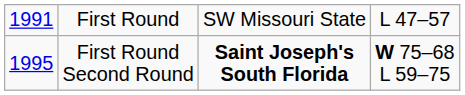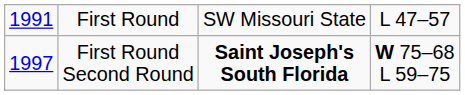 <table class="wikitable">
 <tr style="text-align:center;">
 <td><a href='#'>1991</a></td>
 <td>First Round</td>
 <td>SW Missouri State</td>
 <td>L 47–57</td>
 </tr>
 <tr style="text-align:center;">
-<td><a href='#'>1995</a></td>
+<td><a href='#'>1997</a></td>
 <td>First Round<br>Second Round</td>
 <td><strong>Saint Joseph's<br>South Florida</strong></td>
 <td><strong>W</strong> 75–68<br>L 59–75</td>
 </tr>
 </table>
